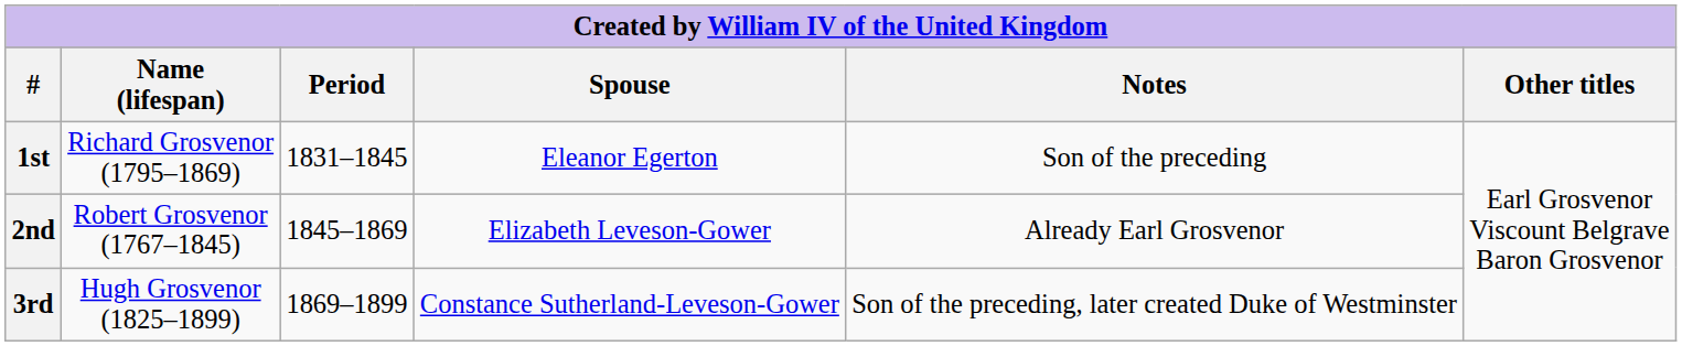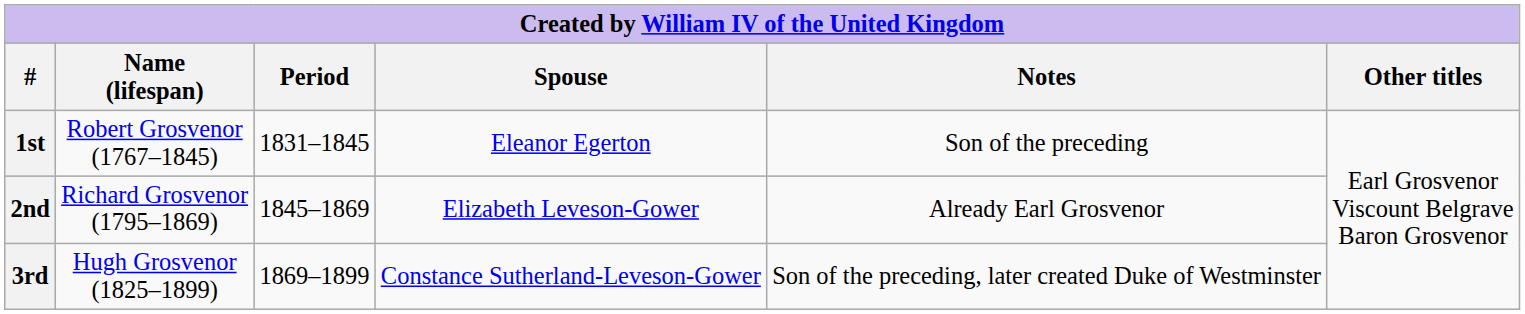 <table style="text-align:center" class="wikitable">
 <tr>
 <th colspan=6 style="background-color: #cbe">Created by <a href='#'>William IV of the United Kingdom</a></th>
 </tr>
 <tr>
 <th>#</th>
 <th>Name<br>(lifespan)</th>
 <th>Period</th>
 <th>Spouse</th>
 <th>Notes</th>
 <th>Other titles</th>
 </tr>
 <tr>
 <th>1st</th>
-<td><a href='#'>Richard Grosvenor</a><br>(1795–1869)</td>
+<td><a href='#'>Robert Grosvenor</a><br>(1767–1845)</td>
 <td>1831–1845</td>
 <td><a href='#'>Eleanor Egerton</a></td>
 <td>Son of the preceding</td>
 <td rowspan=3>Earl Grosvenor<br>Viscount Belgrave<br>Baron Grosvenor</td>
 </tr>
 <tr>
 <th>2nd</th>
-<td><a href='#'>Robert Grosvenor</a><br>(1767–1845)</td>
+<td><a href='#'>Richard Grosvenor</a><br>(1795–1869)</td>
 <td>1845–1869</td>
 <td><a href='#'>Elizabeth Leveson-Gower</a></td>
 <td>Already Earl Grosvenor</td>
 </tr>
 <tr>
 <th>3rd</th>
 <td><a href='#'>Hugh Grosvenor</a><br>(1825–1899)</td>
 <td>1869–1899</td>
 <td><a href='#'>Constance Sutherland-Leveson-Gower</a></td>
 <td>Son of the preceding, later created Duke of Westminster</td>
 </tr>
 </table>
